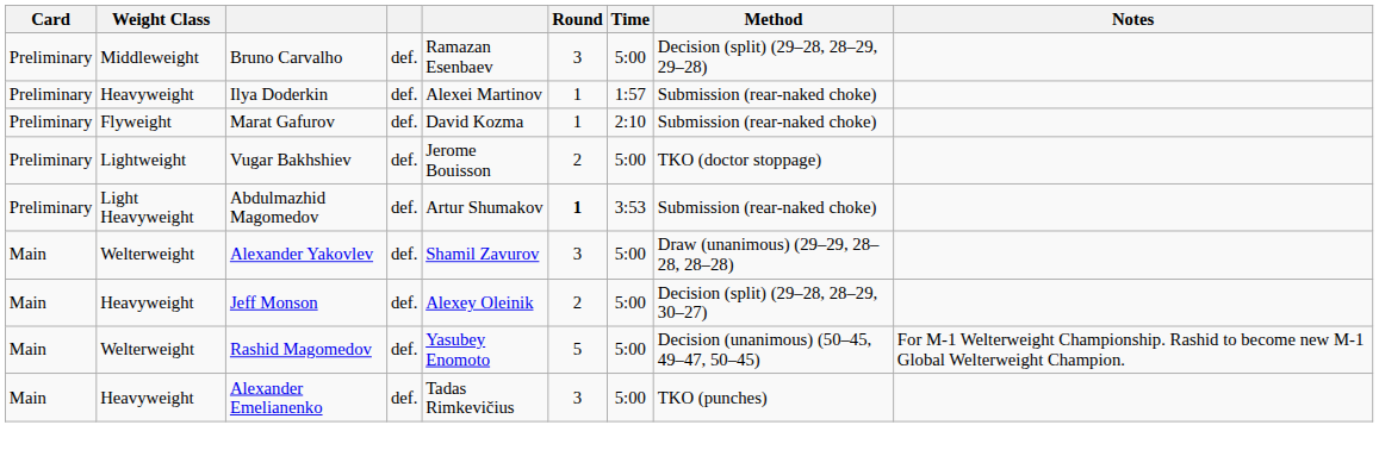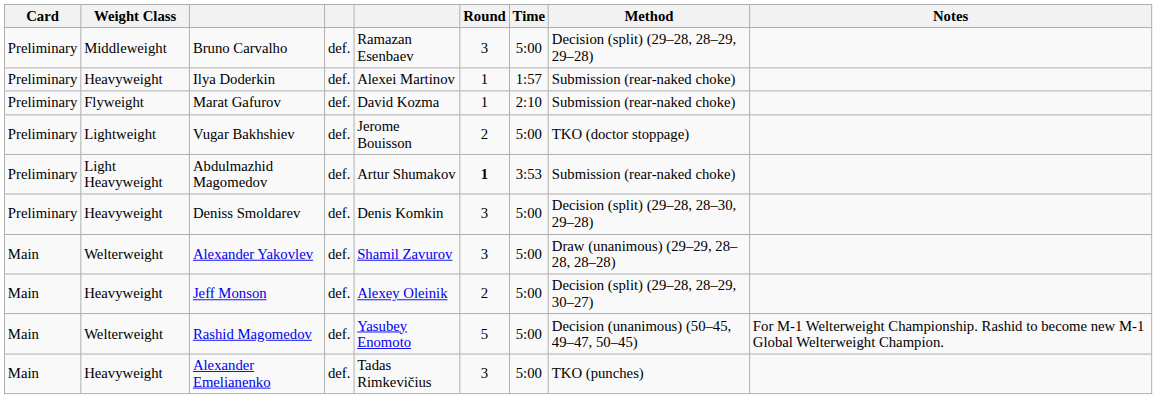 <table class="wikitable">
 <tr>
 <th>Card</th>
 <th>Weight Class</th>
 <th></th>
 <th></th>
 <th></th>
 <th>Round</th>
 <th>Time</th>
 <th>Method</th>
 <th>Notes</th>
 </tr>
 <tr>
 <td>Preliminary</td>
 <td>Middleweight</td>
 <td> Bruno Carvalho</td>
 <td>def.</td>
 <td> Ramazan Esenbaev</td>
 <td align=center>3</td>
 <td align=center>5:00</td>
 <td>Decision (split) (29–28, 28–29, 29–28)</td>
 <td></td>
 </tr>
 <tr>
 <td>Preliminary</td>
 <td>Heavyweight</td>
 <td> Ilya Doderkin</td>
 <td>def.</td>
 <td> Alexei Martinov</td>
 <td align=center>1</td>
 <td align=center>1:57</td>
 <td>Submission (rear-naked choke)</td>
 <td></td>
 </tr>
 <tr>
 <td>Preliminary</td>
 <td>Flyweight</td>
 <td> Marat Gafurov</td>
 <td>def.</td>
 <td> David Kozma</td>
 <td align=center>1</td>
 <td align=center>2:10</td>
 <td>Submission (rear-naked choke)</td>
 <td></td>
 </tr>
 <tr>
 <td>Preliminary</td>
 <td>Lightweight</td>
 <td> Vugar Bakhshiev</td>
 <td>def.</td>
 <td> Jerome Bouisson</td>
 <td align=center>2</td>
 <td align=center>5:00</td>
 <td>TKO (doctor stoppage)</td>
 <td></td>
 </tr>
 <tr>
 <td>Preliminary</td>
 <td>Light Heavyweight</td>
 <td> Abdulmazhid Magomedov</td>
 <td>def.</td>
 <td> Artur Shumakov</td>
 <td align=center><strong>1</strong></td>
 <td align=center>3:53</td>
 <td>Submission (rear-naked choke)</td>
 <td></td>
 </tr>
 <tr>
+<td>Preliminary</td>
+<td>Heavyweight</td>
+<td> Deniss Smoldarev</td>
+<td>def.</td>
+<td> Denis Komkin</td>
+<td align=center>3</td>
+<td align=center>5:00</td>
+<td>Decision (split) (29–28, 28–30, 29–28)</td>
+<td></td>
+</tr>
+<tr>
 <td>Main</td>
 <td>Welterweight</td>
 <td> <a href='#'>Alexander Yakovlev</a></td>
 <td>def.</td>
 <td> <a href='#'>Shamil Zavurov</a></td>
 <td align=center>3</td>
 <td align=center>5:00</td>
 <td>Draw (unanimous) (29–29, 28–28, 28–28)</td>
 <td></td>
 </tr>
 <tr>
 <td>Main</td>
 <td>Heavyweight</td>
 <td> <a href='#'>Jeff Monson</a></td>
 <td>def.</td>
 <td> <a href='#'>Alexey Oleinik</a></td>
 <td align=center>2</td>
 <td align=center>5:00</td>
 <td>Decision (split) (29–28, 28–29, 30–27)</td>
 <td></td>
 </tr>
 <tr>
 <td>Main</td>
 <td>Welterweight</td>
 <td> <a href='#'>Rashid Magomedov</a></td>
 <td>def.</td>
 <td> <a href='#'>Yasubey Enomoto</a></td>
 <td align=center>5</td>
 <td align=center>5:00</td>
 <td>Decision (unanimous) (50–45, 49–47, 50–45)</td>
 <td>For M-1 Welterweight Championship. Rashid to become new M-1 Global Welterweight Champion.</td>
 </tr>
 <tr>
 <td>Main</td>
 <td>Heavyweight</td>
 <td> <a href='#'>Alexander Emelianenko</a></td>
 <td>def.</td>
 <td> Tadas Rimkevičius</td>
 <td align=center>3</td>
 <td align=center>5:00</td>
 <td>TKO (punches)</td>
 <td></td>
 </tr>
 </table>
